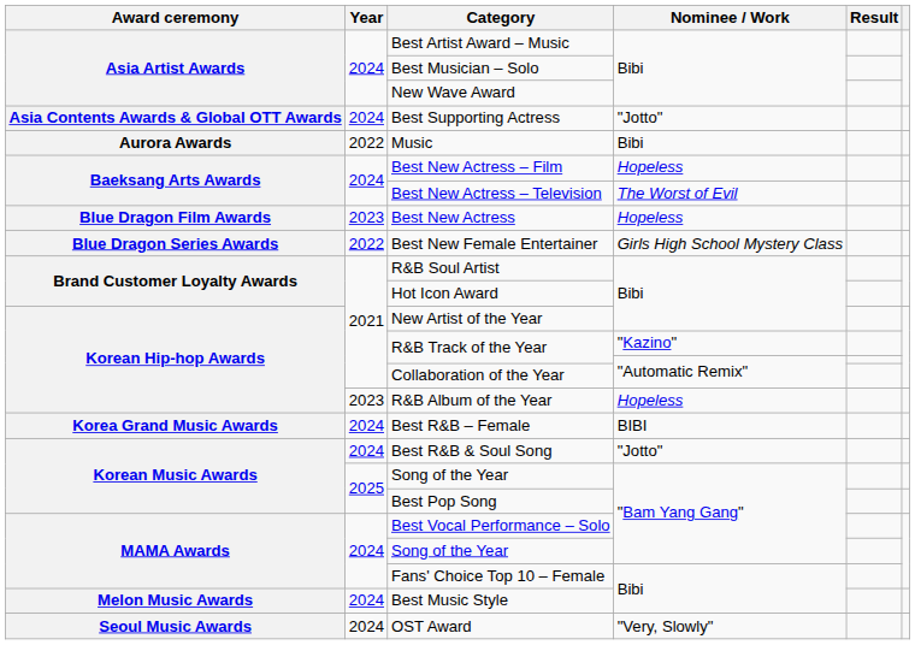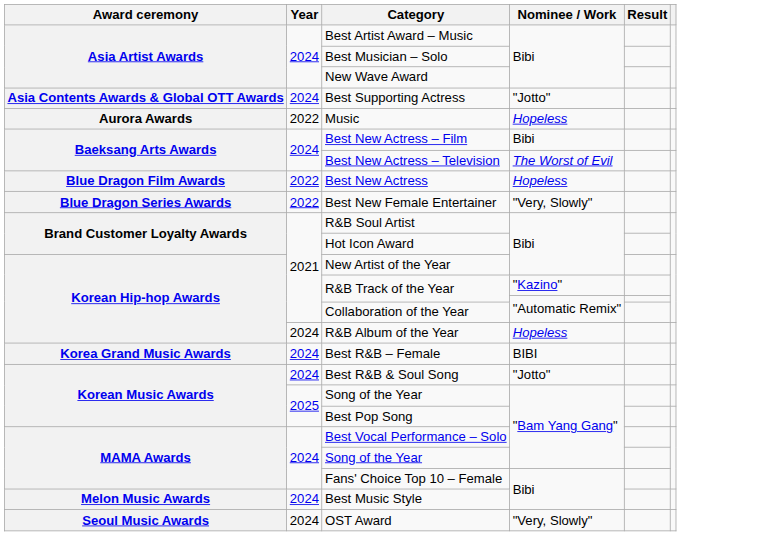 <table class="wikitable plainrowheaders sortable">
 <tr>
 <th scope="col">Award ceremony</th>
 <th scope="col">Year</th>
 <th scope="col">Category </th>
 <th scope="col">Nominee / Work</th>
 <th scope="col">Result</th>
 <th scope="col" class="unsortable"></th>
 </tr>
 <tr>
 <th scope="row" rowspan="3"><a href='#'>Asia Artist Awards</a></th>
 <td rowspan="3" style="text-align:center"><a href='#'>2024</a></td>
 <td>Best Artist Award – Music</td>
 <td rowspan="3">Bibi</td>
 <td></td>
 <td rowspan="3" style="text-align:center"></td>
 </tr>
 <tr>
 <td>Best Musician – Solo</td>
 <td></td>
 </tr>
 <tr>
 <td>New Wave Award</td>
 <td></td>
 </tr>
 <tr>
 <th scope="row"><a href='#'>Asia Contents Awards & Global OTT Awards</a></th>
 <td style="text-align:center"><a href='#'>2024</a></td>
 <td>Best Supporting Actress</td>
 <td>"Jotto"</td>
 <td></td>
 <td style="text-align:center"></td>
 </tr>
 <tr>
 <th scope="row">Aurora Awards</th>
 <td style="text-align:center">2022</td>
 <td>Music</td>
-<td>Bibi</td>
+<td><em><a href='#'>Hopeless</a></em></td>
 <td></td>
 <td style="text-align:center"></td>
 </tr>
 <tr>
 <th scope="row" rowspan="2"><a href='#'>Baeksang Arts Awards</a></th>
 <td rowspan="2" style="text-align:center"><a href='#'>2024</a></td>
 <td><a href='#'>Best New Actress – Film</a></td>
-<td><em><a href='#'>Hopeless</a></em></td>
+<td>Bibi</td>
 <td></td>
 <td style="text-align:center"></td>
 </tr>
 <tr>
 <td><a href='#'>Best New Actress – Television</a></td>
 <td><em><a href='#'>The Worst of Evil</a></em></td>
 <td></td>
 <td style="text-align:center"></td>
 </tr>
 <tr>
 <th scope="row"><a href='#'>Blue Dragon Film Awards</a></th>
-<td style="text-align:center"><a href='#'>2023</a></td>
+<td style="text-align:center"><a href='#'>2022</a></td>
 <td><a href='#'>Best New Actress</a></td>
 <td><em><a href='#'>Hopeless</a></em></td>
 <td></td>
 <td style="text-align:center"></td>
 </tr>
 <tr>
 <th scope="row"><a href='#'>Blue Dragon Series Awards</a></th>
 <td style="text-align:center"><a href='#'>2022</a></td>
 <td>Best New Female Entertainer</td>
-<td><em>Girls High School Mystery Class</em></td>
+<td>"Very, Slowly"</td>
 <td></td>
 <td style="text-align:center"></td>
 </tr>
 <tr>
 <th scope="row" rowspan="2">Brand Customer Loyalty Awards</th>
 <td rowspan="6" style="text-align:center">2021</td>
 <td>R&B Soul Artist</td>
 <td rowspan="3">Bibi</td>
 <td></td>
 <td rowspan="2" style="text-align:center"></td>
 </tr>
 <tr>
 <td>Hot Icon Award</td>
 <td></td>
 </tr>
 <tr>
 <th scope="row" rowspan="5"><a href='#'>Korean Hip-hop Awards</a></th>
 <td>New Artist of the Year</td>
 <td></td>
 <td rowspan="4" style="text-align:center"></td>
 </tr>
 <tr>
 <td rowspan="2">R&B Track of the Year</td>
 <td>"<a href='#'>Kazino</a>"</td>
 <td></td>
 </tr>
 <tr>
 <td rowspan="2">"Automatic Remix"</td>
 <td></td>
 </tr>
 <tr>
 <td>Collaboration of the Year</td>
 <td></td>
 </tr>
 <tr>
-<td style="text-align:center">2023</td>
+<td style="text-align:center">2024</td>
 <td>R&B Album of the Year</td>
 <td><em><a href='#'>Hopeless</a></em></td>
 <td></td>
 <td style="text-align:center"></td>
 </tr>
 <tr>
 <th scope="row"><a href='#'>Korea Grand Music Awards</a></th>
 <td style="text-align:center"><a href='#'>2024</a></td>
 <td>Best R&B – Female</td>
 <td>BIBI</td>
 <td></td>
 <td style="text-align:center"></td>
 </tr>
 <tr>
 <th scope="row" rowspan="3"><a href='#'>Korean Music Awards</a></th>
 <td style="text-align:center"><a href='#'>2024</a></td>
 <td>Best R&B & Soul Song</td>
 <td>"Jotto"</td>
 <td></td>
 <td style="text-align:center"></td>
 </tr>
 <tr>
 <td rowspan="2" style="text-align:center"><a href='#'>2025</a></td>
 <td>Song of the Year</td>
 <td rowspan="4">"<a href='#'>Bam Yang Gang</a>"</td>
 <td></td>
 <td style="text-align:center"></td>
 </tr>
 <tr>
 <td>Best Pop Song</td>
 <td></td>
 <td style="text-align:center"></td>
 </tr>
 <tr>
 <th scope="row" rowspan="3"><a href='#'>MAMA Awards</a></th>
 <td rowspan="3" style="text-align:center"><a href='#'>2024</a></td>
 <td><a href='#'>Best Vocal Performance – Solo</a></td>
 <td></td>
 <td rowspan="3" style="text-align:center"></td>
 </tr>
 <tr>
 <td><a href='#'>Song of the Year</a></td>
 <td></td>
 </tr>
 <tr>
 <td>Fans' Choice Top 10 – Female</td>
 <td rowspan="2">Bibi</td>
 <td></td>
 </tr>
 <tr>
 <th scope="row"><a href='#'>Melon Music Awards</a></th>
 <td style="text-align:center"><a href='#'>2024</a></td>
 <td>Best Music Style</td>
 <td></td>
 <td style="text-align:center"></td>
 </tr>
 <tr>
 <th scope="row"><a href='#'>Seoul Music Awards</a></th>
 <td style="text-align:center">2024</td>
 <td>OST Award</td>
 <td>"Very, Slowly"</td>
 <td></td>
 <td style="text-align:center"></td>
 </tr>
 </table>
